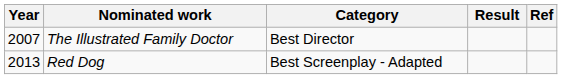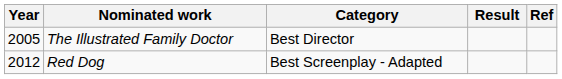 <table class="wikitable">
 <tr>
 <th scope="col" style="width:1em;">Year</th>
 <th scope="col" style="width:40em;">Nominated work</th>
 <th scope="col" style="width:35em;">Category</th>
 <th scope="col" style="width:5em;">Result</th>
 <th scope="col" style="width:1em;" class="unsortable">Ref</th>
 </tr>
 <tr>
-<td>2007</td>
+<td>2005</td>
 <td><em>The Illustrated Family Doctor</em></td>
 <td>Best Director</td>
 <td></td>
 <td></td>
 </tr>
 <tr>
-<td>2013</td>
+<td>2012</td>
 <td><em>Red Dog</em></td>
 <td>Best Screenplay - Adapted</td>
 <td></td>
 <td></td>
 </tr>
 </table>
